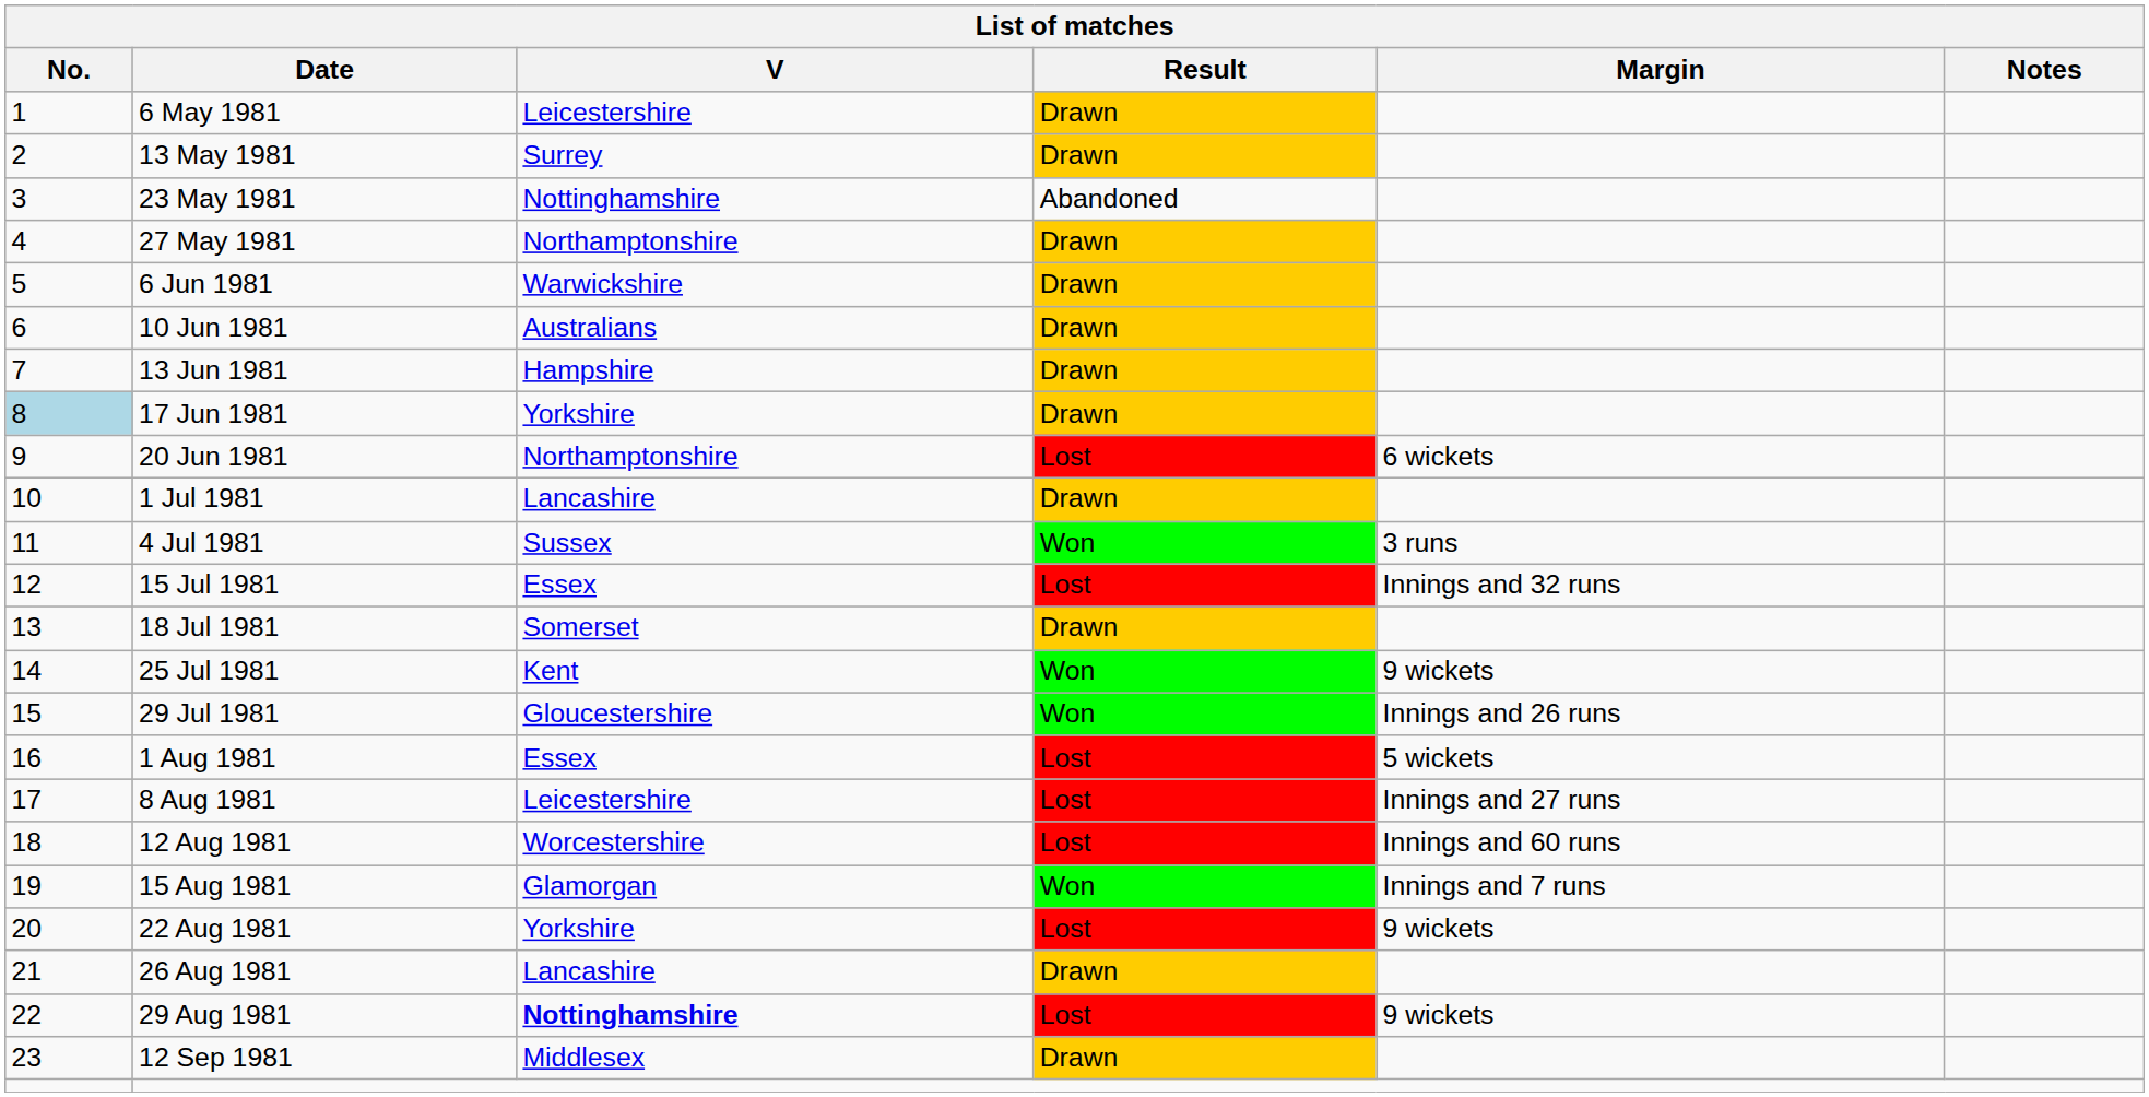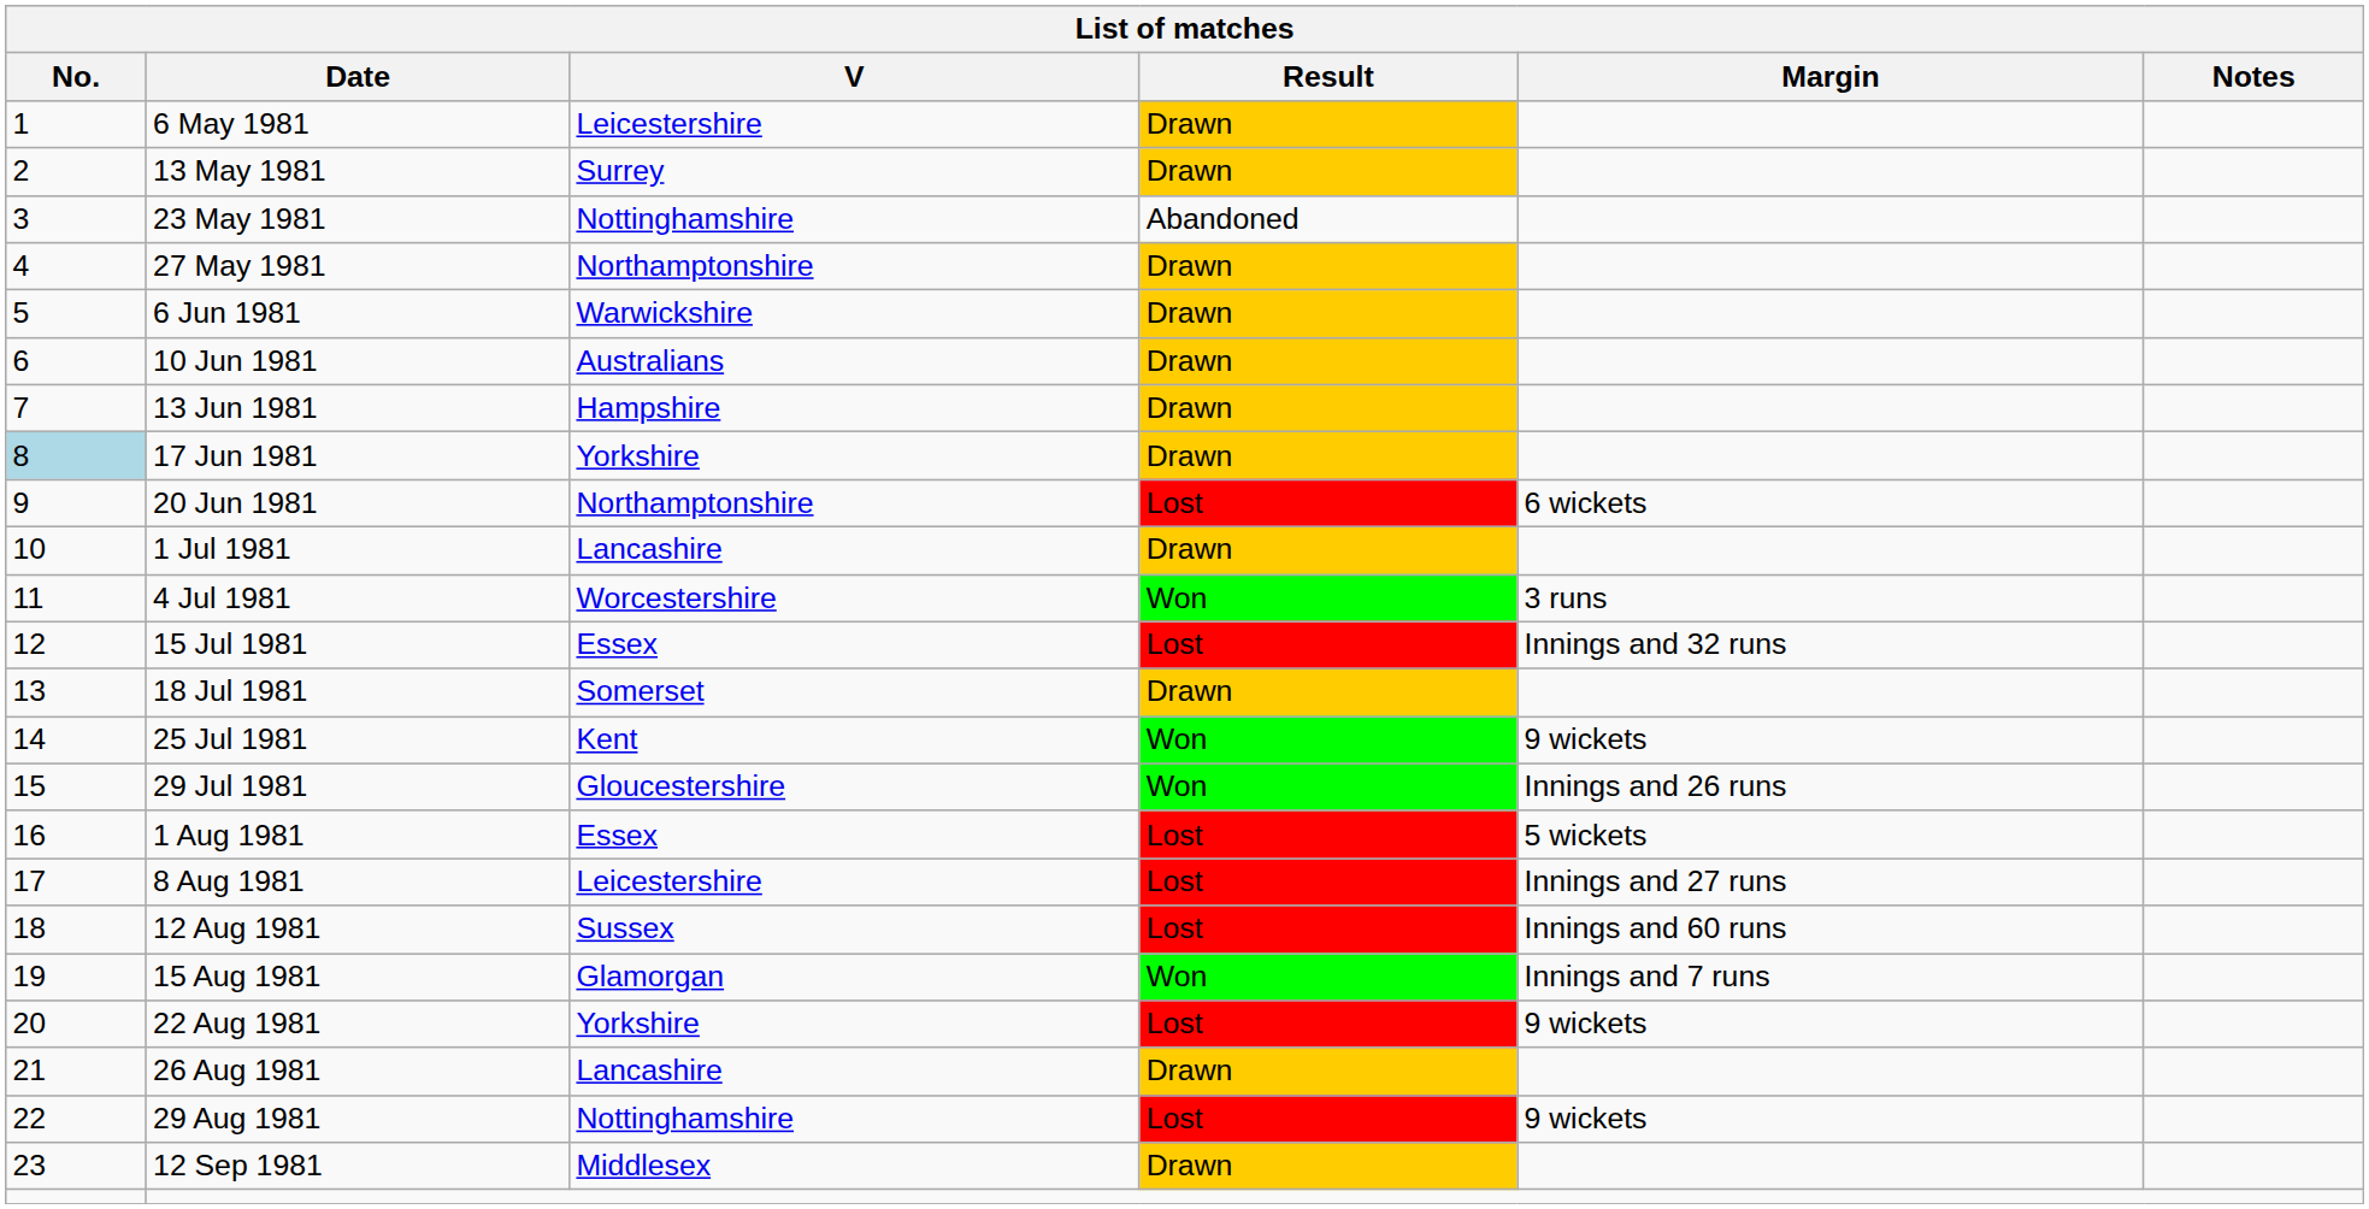 <table class="wikitable" width="100%">
 <tr>
 <th bgcolor="#efefef" colspan=6>List of matches</th>
 </tr>
 <tr bgcolor="#efefef">
 <th>No.</th>
 <th>Date</th>
 <th>V</th>
 <th>Result</th>
 <th>Margin</th>
 <th>Notes</th>
 </tr>
 <tr>
 <td>1</td>
 <td>6 May 1981</td>
 <td><a href='#'>Leicestershire</a><br> </td>
 <td bgcolor="#FFCC00">Drawn</td>
 <td></td>
 <td></td>
 </tr>
 <tr>
 <td>2</td>
 <td>13 May 1981</td>
 <td><a href='#'>Surrey</a><br> </td>
 <td bgcolor="#FFCC00">Drawn</td>
 <td></td>
 <td></td>
 </tr>
 <tr>
 <td>3</td>
 <td>23 May 1981</td>
 <td><a href='#'>Nottinghamshire</a> <br> </td>
 <td>Abandoned</td>
 <td></td>
 <td></td>
 </tr>
 <tr>
 <td>4</td>
 <td>27 May 1981</td>
 <td><a href='#'>Northamptonshire</a> <br> </td>
 <td bgcolor="#FFCC00">Drawn</td>
 <td></td>
 <td></td>
 </tr>
 <tr>
 <td>5</td>
 <td>6 Jun 1981</td>
 <td><a href='#'>Warwickshire</a> <br> </td>
 <td bgcolor="#FFCC00">Drawn</td>
 <td></td>
 <td></td>
 </tr>
 <tr>
 <td>6</td>
 <td>10 Jun 1981</td>
 <td><a href='#'>Australians</a> <br> </td>
 <td bgcolor="#FFCC00">Drawn</td>
 <td></td>
 <td></td>
 </tr>
 <tr>
 <td>7</td>
 <td>13 Jun 1981</td>
 <td><a href='#'>Hampshire</a><br> </td>
 <td bgcolor="#FFCC00">Drawn</td>
 <td></td>
 <td></td>
 </tr>
 <tr>
 <td style="background: lightblue;">8</td>
 <td>17 Jun 1981</td>
 <td><a href='#'>Yorkshire</a><br> </td>
 <td bgcolor="#FFCC00">Drawn</td>
 <td></td>
 <td></td>
 </tr>
 <tr>
 <td>9</td>
 <td>20 Jun 1981</td>
 <td><a href='#'>Northamptonshire</a> <br> </td>
 <td bgcolor="#FF0000">Lost</td>
 <td>6 wickets</td>
 <td></td>
 </tr>
 <tr>
 <td>10</td>
 <td>1 Jul 1981</td>
 <td><a href='#'>Lancashire</a> <br> </td>
 <td bgcolor="#FFCC00">Drawn</td>
 <td></td>
 <td></td>
 </tr>
 <tr>
 <td>11</td>
 <td>4 Jul 1981</td>
-<td><a href='#'>Sussex</a>  <br> </td>
+<td><a href='#'>Worcestershire</a><br></td>
 <td bgcolor="#00FF00">Won</td>
 <td>3 runs</td>
 <td></td>
 </tr>
 <tr>
 <td>12</td>
 <td>15 Jul 1981</td>
 <td><a href='#'>Essex</a> <br> </td>
 <td bgcolor="#FF0000">Lost</td>
 <td>Innings and 32 runs</td>
 <td></td>
 </tr>
 <tr>
 <td>13</td>
 <td>18 Jul 1981</td>
 <td><a href='#'>Somerset</a><br></td>
 <td bgcolor="#FFCC00">Drawn</td>
 <td></td>
 <td></td>
 </tr>
 <tr>
 <td>14</td>
 <td>25 Jul 1981</td>
 <td><a href='#'>Kent</a> <br></td>
 <td bgcolor="#00FF00">Won</td>
 <td>9 wickets</td>
 <td></td>
 </tr>
 <tr>
 <td>15</td>
 <td>29 Jul 1981</td>
 <td><a href='#'>Gloucestershire</a> <br> </td>
 <td bgcolor="#00FF00">Won</td>
 <td>Innings and 26 runs</td>
 <td></td>
 </tr>
 <tr>
 <td>16</td>
 <td>1 Aug 1981</td>
 <td><a href='#'>Essex</a>  <br> </td>
 <td bgcolor="#FF0000">Lost</td>
 <td>5 wickets</td>
 <td></td>
 </tr>
 <tr>
 <td>17</td>
 <td>8 Aug 1981</td>
 <td><a href='#'>Leicestershire</a><br> </td>
 <td bgcolor="#FF0000">Lost</td>
 <td>Innings and 27 runs</td>
 <td></td>
 </tr>
 <tr>
 <td>18</td>
 <td>12 Aug 1981</td>
-<td><a href='#'>Worcestershire</a><br></td>
+<td><a href='#'>Sussex</a>  <br> </td>
 <td bgcolor="#FF0000">Lost</td>
 <td>Innings and 60 runs</td>
 <td></td>
 </tr>
 <tr>
 <td>19</td>
 <td>15 Aug 1981</td>
 <td><a href='#'>Glamorgan</a> <br> </td>
 <td bgcolor="#00FF00">Won</td>
 <td>Innings and 7 runs</td>
 <td></td>
 </tr>
 <tr>
 <td>20</td>
 <td>22 Aug 1981</td>
 <td><a href='#'>Yorkshire</a><br> </td>
 <td bgcolor="#FF0000">Lost</td>
 <td>9 wickets</td>
 <td></td>
 </tr>
 <tr>
 <td>21</td>
 <td>26 Aug 1981</td>
 <td><a href='#'>Lancashire</a> <br></td>
 <td bgcolor="#FFCC00">Drawn</td>
 <td></td>
 <td></td>
 </tr>
 <tr>
 <td>22</td>
 <td>29 Aug 1981</td>
-<td><strong><a href='#'>Nottinghamshire</a> <br> </strong></td>
+<td><a href='#'>Nottinghamshire</a> <br> </td>
 <td bgcolor="#FF0000">Lost</td>
 <td>9 wickets</td>
 <td></td>
 </tr>
 <tr>
 <td>23</td>
 <td>12 Sep 1981</td>
 <td><a href='#'>Middlesex</a>   <br></td>
 <td bgcolor="#FFCC00">Drawn</td>
 <td></td>
 <td></td>
 </tr>
 <tr>
 <td></td>
 </tr>
 </table>
